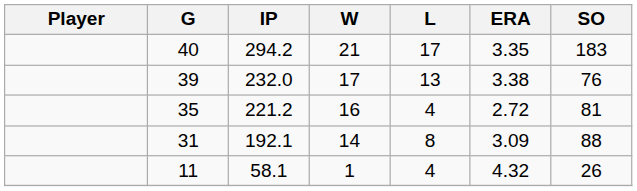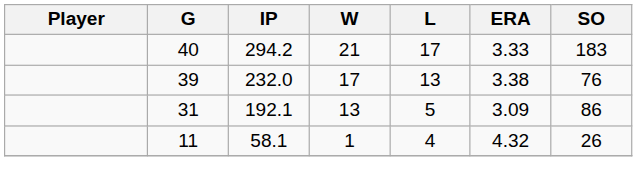 <table class="wikitable sortable">
 <tr>
 <th bgcolor="#DDDDFF" width="16%">Player</th>
 <th bgcolor="#DDDDFF" width="9%">G</th>
 <th bgcolor="#DDDDFF" width="9%">IP</th>
 <th bgcolor="#DDDDFF" width="9%">W</th>
 <th bgcolor="#DDDDFF" width="9%">L</th>
 <th bgcolor="#DDDDFF" width="9%">ERA</th>
 <th bgcolor="#DDDDFF" width="9%">SO</th>
 </tr>
 <tr align="center">
 <td></td>
 <td>40</td>
 <td>294.2</td>
 <td>21</td>
 <td>17</td>
-<td>3.35</td>
+<td>3.33</td>
 <td>183</td>
 </tr>
 <tr align="center">
 <td></td>
 <td>39</td>
 <td>232.0</td>
 <td>17</td>
 <td>13</td>
 <td>3.38</td>
 <td>76</td>
 </tr>
 <tr align="center">
 <td></td>
-<td>35</td>
-<td>221.2</td>
-<td>16</td>
-<td>4</td>
-<td>2.72</td>
-<td>81</td>
-</tr>
-<tr align="center">
-<td></td>
 <td>31</td>
 <td>192.1</td>
-<td>14</td>
-<td>8</td>
+<td>13</td>
+<td>5</td>
 <td>3.09</td>
-<td>88</td>
+<td>86</td>
 </tr>
 <tr align="center">
 <td></td>
 <td>11</td>
 <td>58.1</td>
 <td>1</td>
 <td>4</td>
 <td>4.32</td>
 <td>26</td>
 </tr>
 <tr align="center">
 </tr>
 </table>
